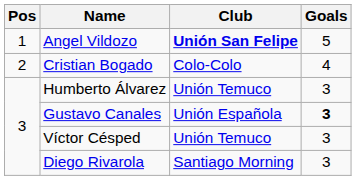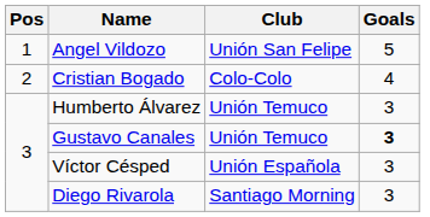 <table class="wikitable" border="1">
 <tr>
 <th width="23">Pos</th>
 <th>Name</th>
 <th>Club</th>
 <th>Goals</th>
 </tr>
 <tr>
 <td align=center>1</td>
 <td> <a href='#'>Angel Vildozo</a></td>
-<td><strong><a href='#'>Unión San Felipe</a></strong></td>
+<td><a href='#'>Unión San Felipe</a></td>
 <td align=center>5</td>
 </tr>
 <tr>
 <td align=center>2</td>
 <td> <a href='#'>Cristian Bogado</a></td>
 <td><a href='#'>Colo-Colo</a></td>
 <td align=center>4</td>
 </tr>
 <tr>
 <td align=center rowspan=4>3</td>
 <td> Humberto Álvarez</td>
 <td><a href='#'>Unión Temuco</a></td>
 <td align=center>3</td>
 </tr>
 <tr>
 <td> <a href='#'>Gustavo Canales</a></td>
-<td><a href='#'>Unión Española</a></td>
+<td><a href='#'>Unión Temuco</a></td>
 <td align=center><strong>3</strong></td>
 </tr>
 <tr>
 <td> Víctor Césped</td>
-<td><a href='#'>Unión Temuco</a></td>
+<td><a href='#'>Unión Española</a></td>
 <td align=center>3</td>
 </tr>
 <tr>
 <td> <a href='#'>Diego Rivarola</a></td>
 <td><a href='#'>Santiago Morning</a></td>
 <td align=center>3</td>
 </tr>
 </table>
